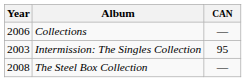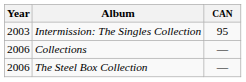 <table class="wikitable">
 <tr>
 <th>Year</th>
 <th>Album</th>
 <th width=45><small>CAN</small></th>
 </tr>
 <tr>
+<td>2003</td>
+<td><em>Intermission: The Singles Collection</em></td>
+<td style="text-align:center;">95</td>
+</tr>
+<tr>
 <td>2006</td>
 <td><em>Collections</em></td>
 <td style="text-align:center;">—</td>
 </tr>
 <tr>
-<td>2003</td>
-<td><em>Intermission: The Singles Collection</em></td>
-<td style="text-align:center;">95</td>
-</tr>
-<tr>
-<td>2008</td>
+<td>2006</td>
 <td><em>The Steel Box Collection</em></td>
 <td style="text-align:center;">—</td>
 </tr>
 </table>
